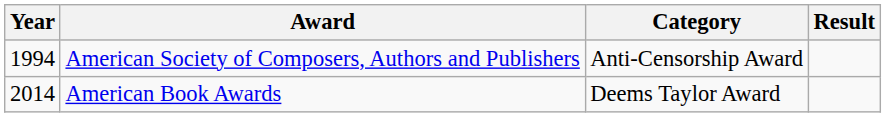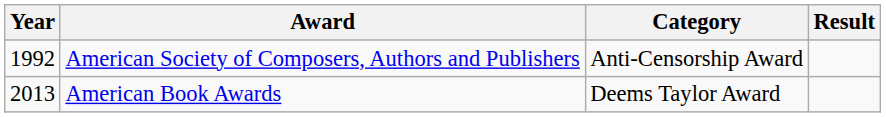 <table class="wikitable">
 <tr>
 <th>Year</th>
 <th>Award</th>
 <th>Category</th>
 <th>Result</th>
 </tr>
 <tr>
-<td>1994</td>
+<td>1992</td>
 <td><a href='#'>American Society of Composers, Authors and Publishers</a></td>
 <td>Anti-Censorship Award</td>
 <td></td>
 </tr>
 <tr>
-<td>2014</td>
+<td>2013</td>
 <td><a href='#'>American Book Awards</a></td>
 <td>Deems Taylor Award</td>
 <td></td>
 </tr>
 </table>
